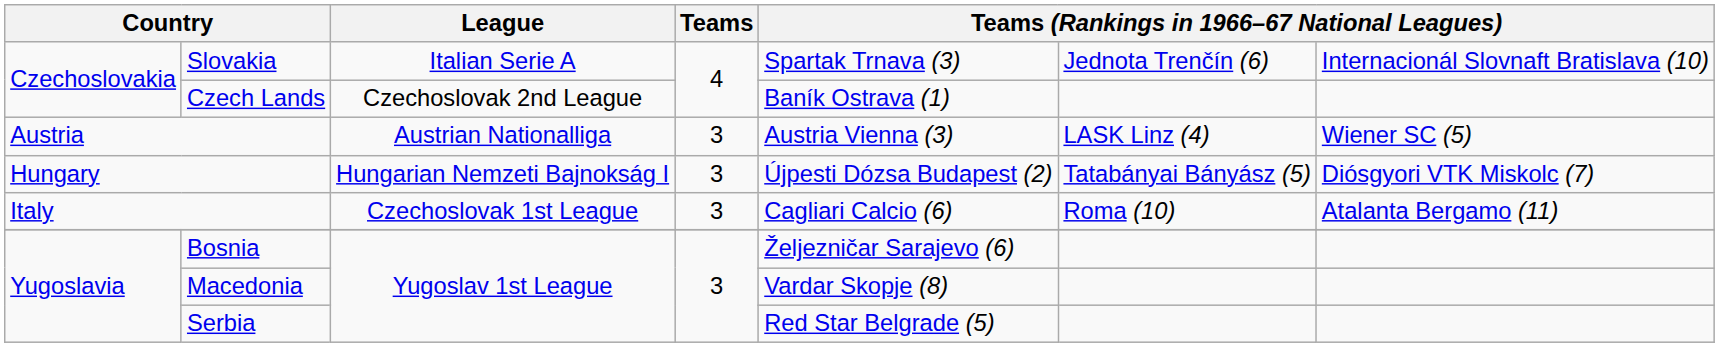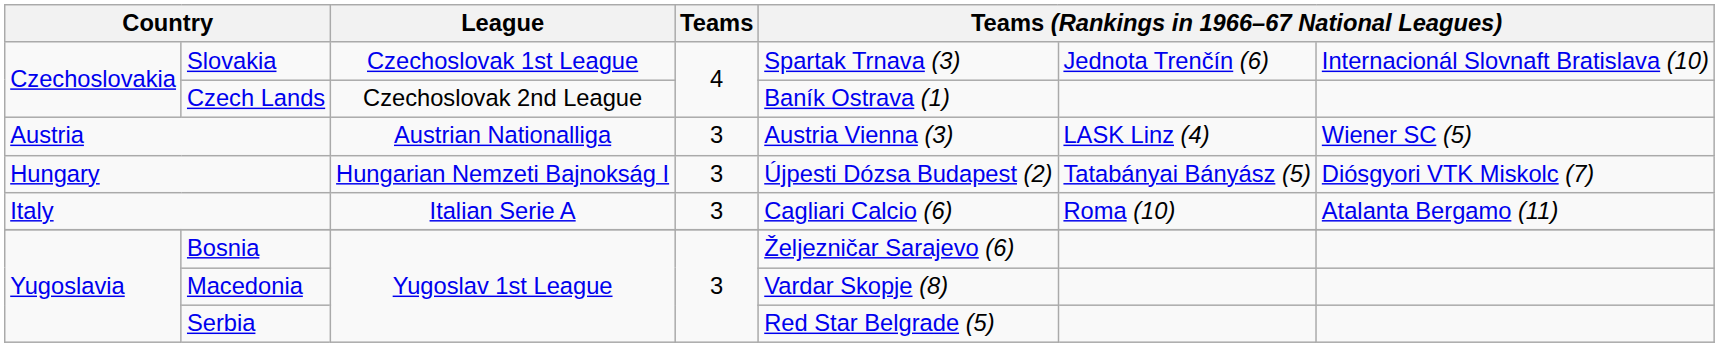 <table class="wikitable">
 <tr>
 <th scope="col" colspan="2">Country</th>
 <th scope="col">League</th>
 <th scope="col">Teams</th>
 <th scope="col" colspan="3">Teams <em>(Rankings in 1966–67 National Leagues)</em></th>
 </tr>
 <tr>
 <td rowspan="2"> <a href='#'>Czechoslovakia</a></td>
 <td><a href='#'>Slovakia</a></td>
-<td style="text-align: center;"><a href='#'>Italian Serie A</a></td>
+<td style="text-align: center;"><a href='#'>Czechoslovak 1st League</a></td>
 <td rowspan="2" style="text-align: center;">4</td>
 <td><a href='#'>Spartak Trnava</a> <em>(3)</em></td>
 <td><a href='#'>Jednota Trenčín</a> <em>(6)</em></td>
 <td><a href='#'>Internacionál Slovnaft Bratislava</a> <em>(10)</em></td>
 </tr>
 <tr>
 <td><a href='#'>Czech Lands</a></td>
 <td style="text-align: center;">Czechoslovak 2nd League</td>
 <td><a href='#'>Baník Ostrava</a> <em>(1)</em> </td>
 <td></td>
 <td></td>
 </tr>
 <tr>
 <td colspan="2"> <a href='#'>Austria</a></td>
 <td style="text-align: center;"><a href='#'>Austrian Nationalliga</a></td>
 <td style="text-align: center;">3</td>
 <td><a href='#'>Austria Vienna</a> <em>(3)</em></td>
 <td><a href='#'>LASK Linz</a> <em>(4)</em></td>
 <td><a href='#'>Wiener SC</a> <em>(5)</em></td>
 </tr>
 <tr>
 <td colspan="2"> <a href='#'>Hungary</a></td>
 <td style="text-align: center;"><a href='#'>Hungarian Nemzeti Bajnokság I</a></td>
 <td style="text-align: center;">3</td>
 <td><a href='#'>Újpesti Dózsa Budapest</a> <em>(2)</em></td>
 <td><a href='#'>Tatabányai Bányász</a> <em>(5)</em></td>
 <td><a href='#'>Diósgyori VTK Miskolc</a> <em>(7)</em></td>
 </tr>
 <tr>
 <td colspan="2"> <a href='#'>Italy</a></td>
-<td style="text-align: center;"><a href='#'>Czechoslovak 1st League</a></td>
+<td style="text-align: center;"><a href='#'>Italian Serie A</a></td>
 <td style="text-align: center;">3</td>
 <td><a href='#'>Cagliari Calcio</a> <em>(6)</em></td>
 <td><a href='#'>Roma</a> <em>(10)</em></td>
 <td><a href='#'>Atalanta Bergamo</a> <em>(11)</em></td>
 </tr>
 <tr>
 </tr>
 <tr>
 <td rowspan="3"> <a href='#'>Yugoslavia</a></td>
 <td><a href='#'>Bosnia</a></td>
 <td rowspan="3" style="text-align: center;"><a href='#'>Yugoslav 1st League</a></td>
 <td rowspan="3" style="text-align: center;">3</td>
 <td><a href='#'>Željezničar Sarajevo</a> <em>(6)</em></td>
 <td></td>
 <td></td>
 </tr>
 <tr>
 <td><a href='#'>Macedonia</a></td>
 <td><a href='#'>Vardar Skopje</a> <em>(8)</em></td>
 <td></td>
 <td></td>
 </tr>
 <tr>
 <td><a href='#'>Serbia</a></td>
 <td><a href='#'>Red Star Belgrade</a> <em>(5)</em></td>
 <td></td>
 <td></td>
 </tr>
 </table>
